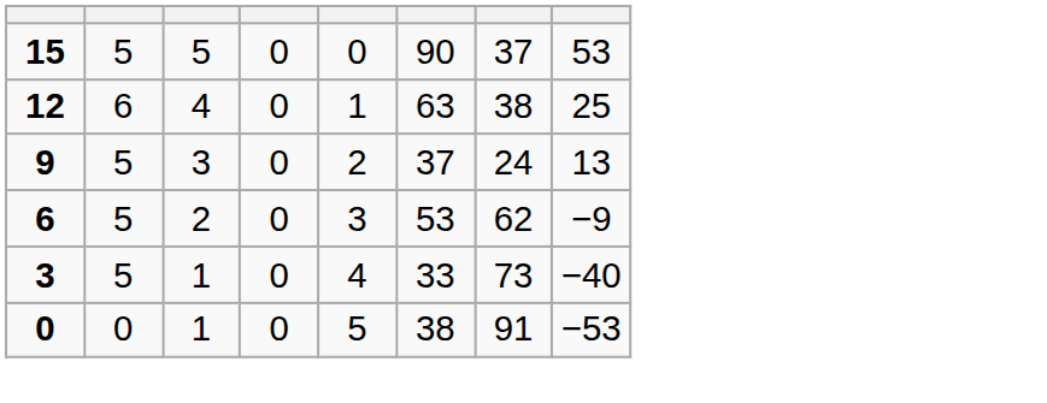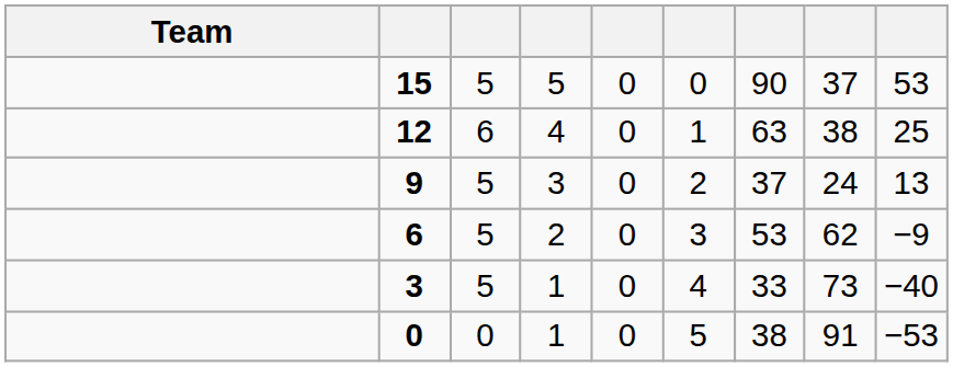 <table class="wikitable" style="text-align: center; font-size:90% ">
 <tr>
+<th width="160">Team</th>
 <th width="25"></th>
 <th width="25"></th>
 <th width="25"></th>
 <th width="25"></th>
 <th width="25"></th>
 <th width="25"></th>
 <th width="25"></th>
 <th width="25"></th>
 </tr>
 <tr>
+<td align="left"></td>
 <td><strong>15</strong></td>
 <td>5</td>
 <td>5</td>
 <td>0</td>
 <td>0</td>
 <td>90</td>
 <td>37</td>
 <td>53</td>
 </tr>
 <tr>
+<td align="left"></td>
 <td><strong>12</strong></td>
 <td>6</td>
 <td>4</td>
 <td>0</td>
 <td>1</td>
 <td>63</td>
 <td>38</td>
 <td>25</td>
 </tr>
 <tr>
+<td align="left"></td>
 <td><strong>9</strong></td>
 <td>5</td>
 <td>3</td>
 <td>0</td>
 <td>2</td>
 <td>37</td>
 <td>24</td>
 <td>13</td>
 </tr>
 <tr>
+<td align="left"></td>
 <td><strong>6</strong></td>
 <td>5</td>
 <td>2</td>
 <td>0</td>
 <td>3</td>
 <td>53</td>
 <td>62</td>
 <td>−9</td>
 </tr>
 <tr>
+<td align="left"></td>
 <td><strong>3</strong></td>
 <td>5</td>
 <td>1</td>
 <td>0</td>
 <td>4</td>
 <td>33</td>
 <td>73</td>
 <td>−40</td>
 </tr>
 <tr>
+<td align="left"></td>
 <td><strong>0</strong></td>
 <td>0</td>
 <td>1</td>
 <td>0</td>
 <td>5</td>
 <td>38</td>
 <td>91</td>
 <td>−53</td>
 </tr>
 </table>
